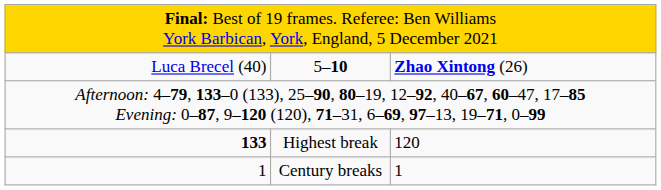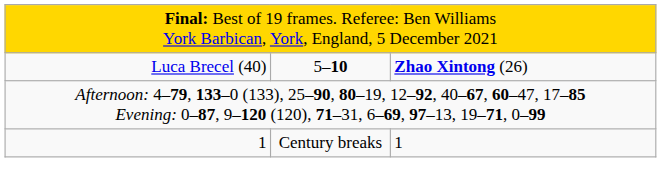 <table class="wikitable" style="font-size: 95%; margin: 1em auto 1em auto;">
 <tr>
 <td colspan="3" align="center" bgcolor="#ffd700"><strong>Final:</strong> Best of 19 frames. Referee: Ben Williams<br><a href='#'>York Barbican</a>, <a href='#'>York</a>, England, 5 December 2021</td>
 </tr>
 <tr>
 <td width="230" align="right"><a href='#'>Luca Brecel</a> (40)<br></td>
 <td width="100" align="center">5–<strong>10</strong></td>
 <td width="230" align="left"><strong><a href='#'>Zhao Xintong</a></strong> (26)<br></td>
 </tr>
 <tr>
 <td colspan="3" align="center" style="font-size: 100%"><em>Afternoon:</em> 4–<strong>79</strong>, <strong>133</strong>–0 (133), 25–<strong>90</strong>, <strong>80</strong>–19, 12–<strong>92</strong>, 40–<strong>67</strong>, <strong>60</strong>–47, 17–<strong>85</strong> <br><em>Evening:</em> 0–<strong>87</strong>, 9–<strong>120</strong> (120), <strong>71</strong>–31, 6–<strong>69</strong>, <strong>97</strong>–13, 19–<strong>71</strong>, 0–<strong>99</strong></td>
 </tr>
 <tr>
-<td align="right"><strong>133</strong></td>
-<td align="center">Highest break</td>
-<td>120</td>
-</tr>
-<tr>
 <td align="right">1</td>
 <td align="center">Century breaks</td>
 <td>1</td>
 </tr>
 </table>
